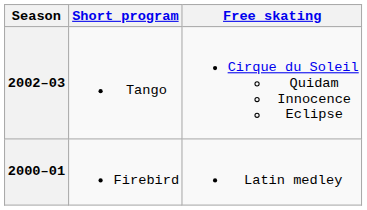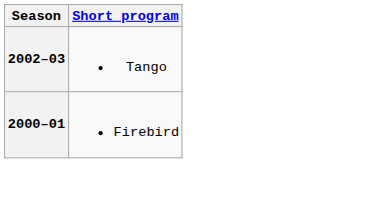 <table class=wikitable style=text-align:center>
 <tr>
 <th>Season</th>
 <th><a href='#'>Short program</a></th>
-<th><a href='#'>Free skating</a></th>
 </tr>
 <tr>
 <th>2002–03 <br> </th>
 <td><br><ul><li>Tango</li></ul></td>
-<td><br><ul><li><a href='#'>Cirque du Soleil</a> <br><ul><li>Quidam</li><li>Innocence</li><li>Eclipse</li></ul></li></ul></td>
 </tr>
 <tr>
 <th>2000–01 <br> </th>
 <td><br><ul><li>Firebird <br></li></ul></td>
-<td><br><ul><li>Latin medley</li></ul></td>
 </tr>
 </table>
